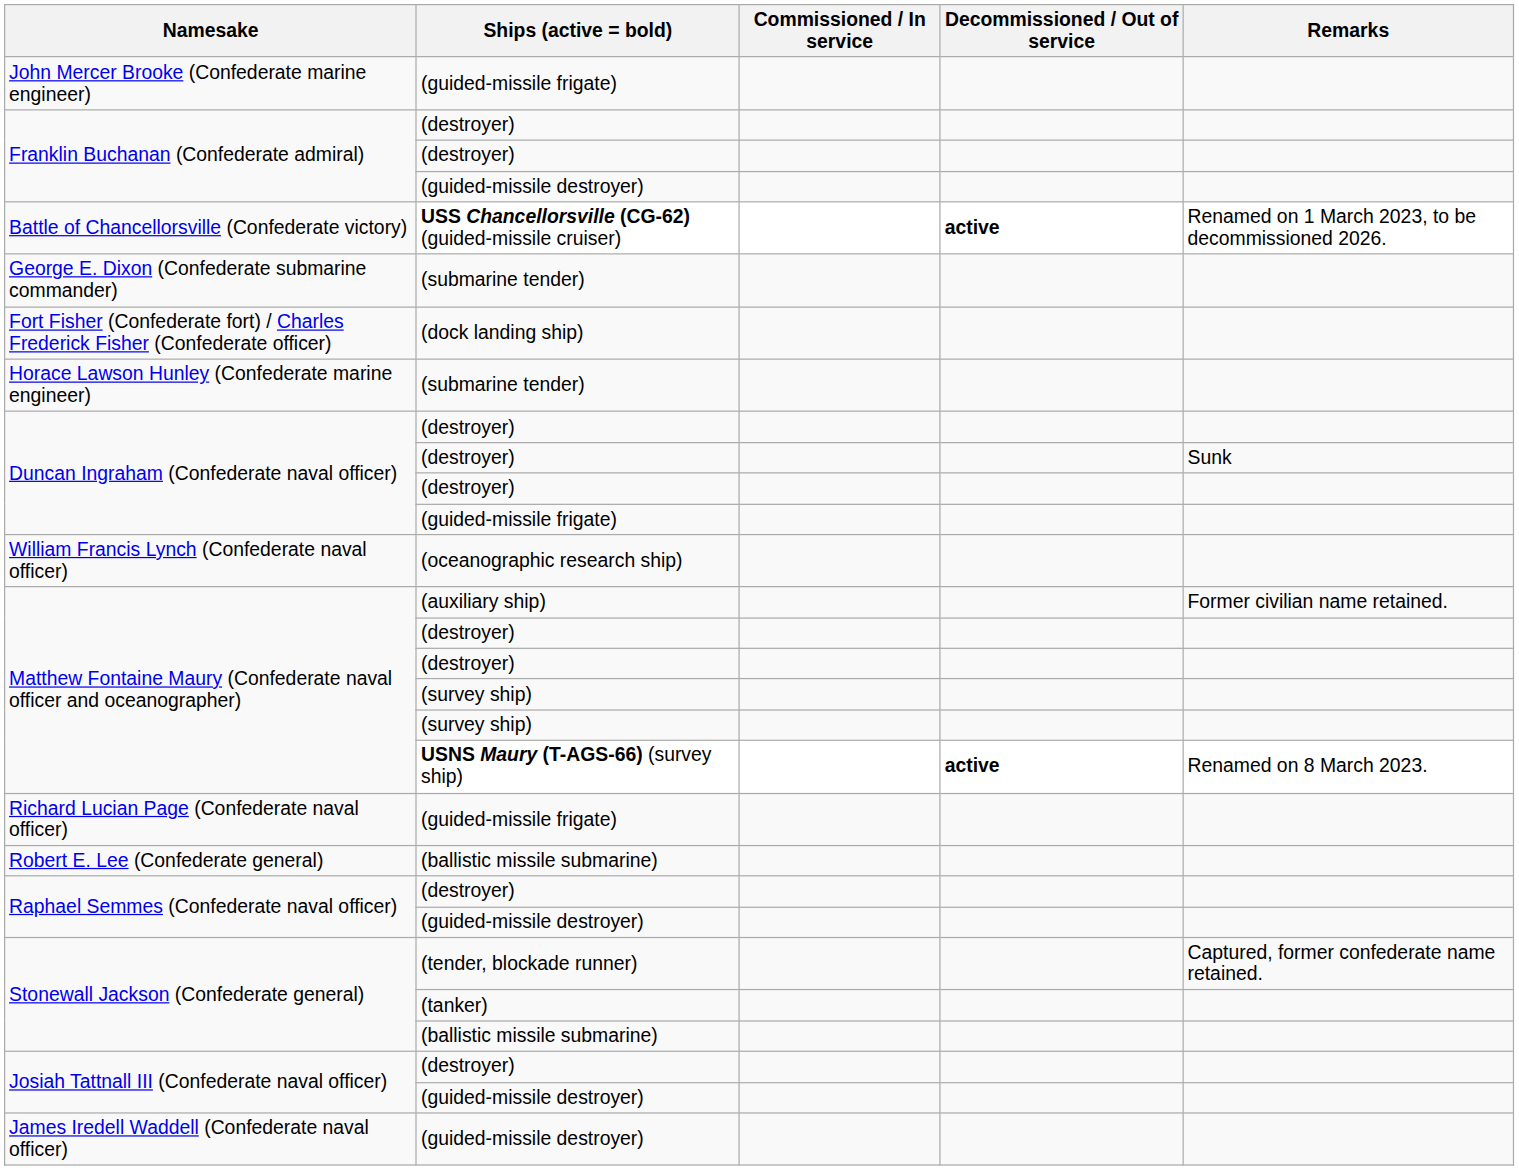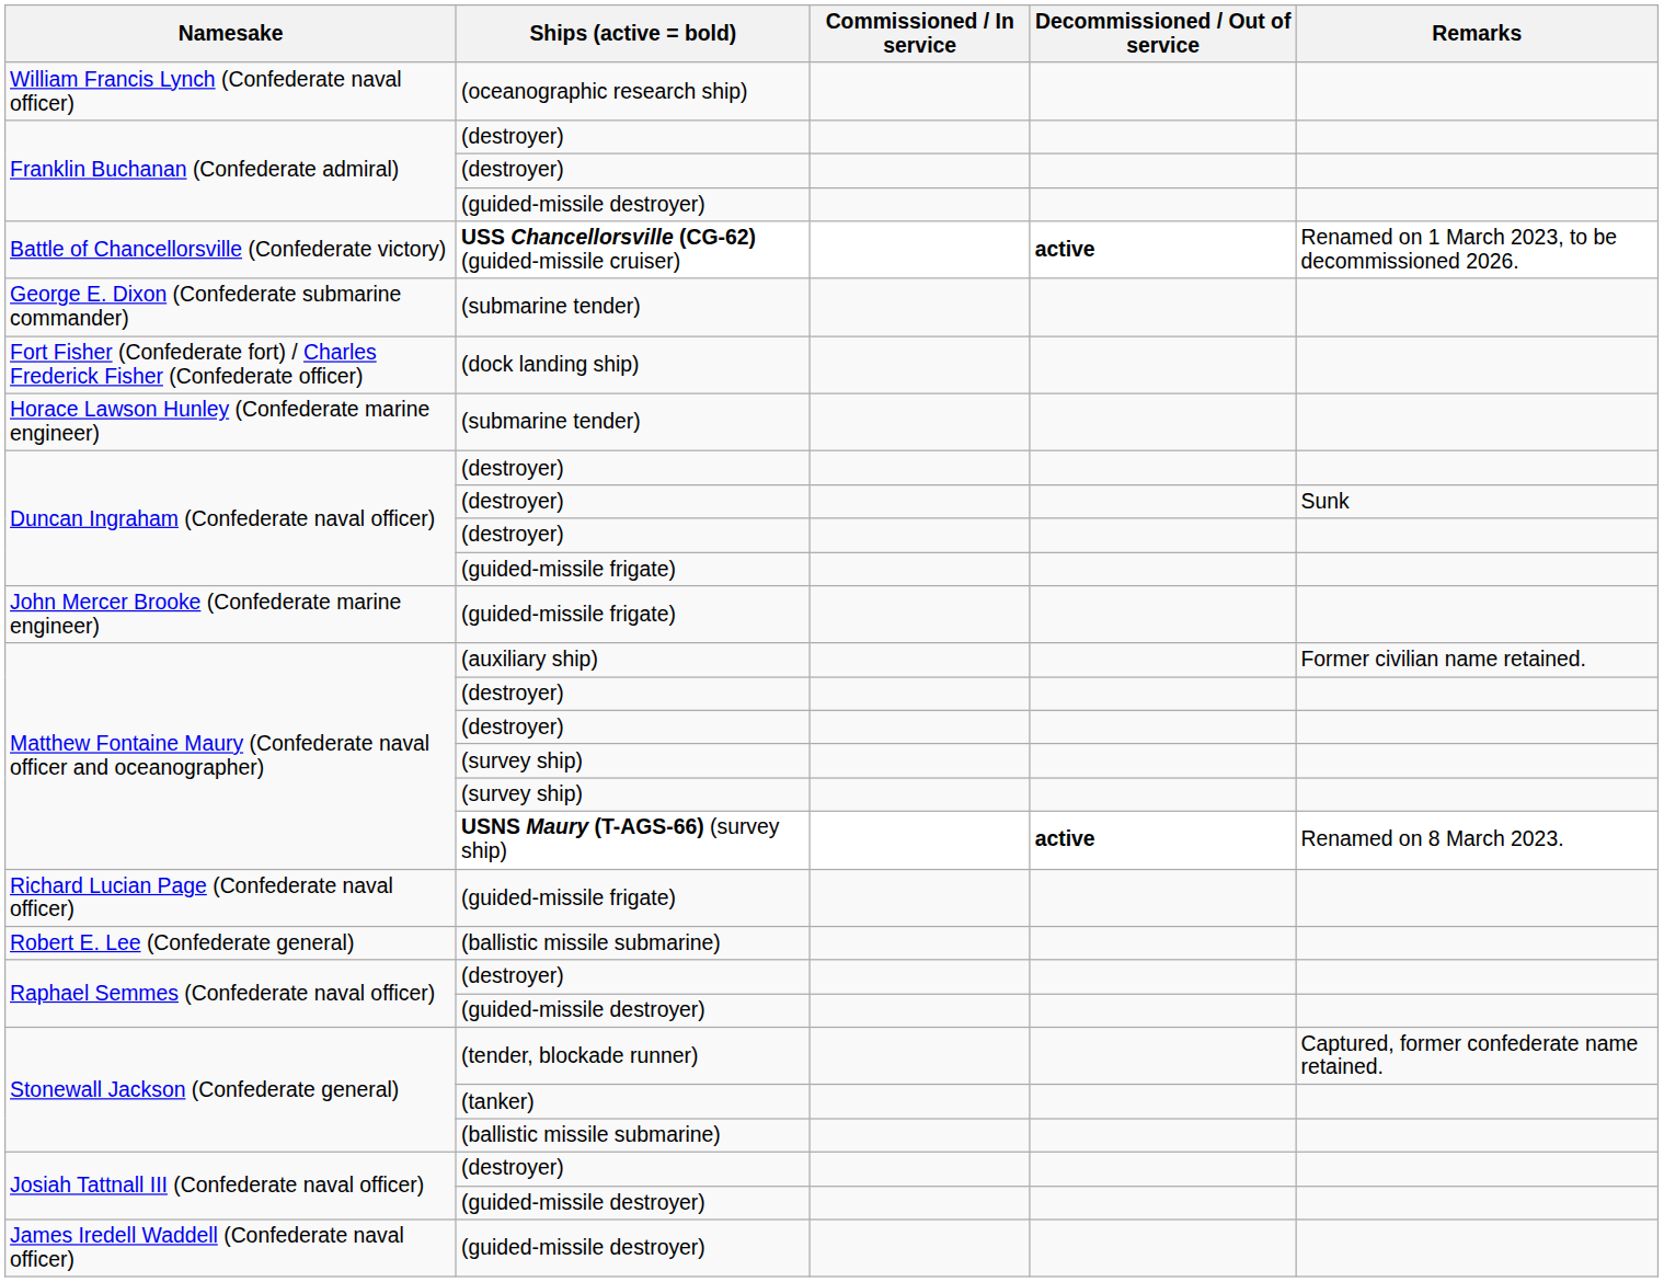 <table class="wikitable sortable" border="1">
 <tr>
 <th>Namesake</th>
 <th>Ships (active = bold)</th>
 <th>Commissioned / In service</th>
 <th>Decommissioned / Out of service</th>
 <th>Remarks</th>
 </tr>
 <tr>
-<td><a href='#'>John Mercer Brooke</a> (Confederate marine engineer)</td>
-<td> (guided-missile frigate)</td>
+<td><a href='#'>William Francis Lynch</a>  (Confederate naval officer)</td>
+<td> (oceanographic research ship)</td>
 <td></td>
 <td></td>
 <td></td>
 </tr>
 <tr>
 <td rowspan="3"><a href='#'>Franklin Buchanan</a>  (Confederate admiral)</td>
 <td> (destroyer)</td>
 <td></td>
 <td></td>
 <td></td>
 </tr>
 <tr>
 <td> (destroyer)</td>
 <td></td>
 <td></td>
 <td></td>
 </tr>
 <tr>
 <td> (guided-missile destroyer)</td>
 <td></td>
 <td></td>
 <td></td>
 </tr>
 <tr>
 <td><a href='#'>Battle of Chancellorsville</a> (Confederate victory)</td>
 <td style="background: white;"><strong>USS <em>Chancellorsville</em> (CG-62)</strong> (guided-missile cruiser)</td>
 <td style="background: white;"><strong></strong></td>
 <td style="background: white;"><strong>active</strong></td>
 <td style="background: white;">Renamed <strong></strong> on 1 March 2023, to be decommissioned 2026.</td>
 </tr>
 <tr>
 <td><a href='#'>George E. Dixon</a>  (Confederate submarine commander)</td>
 <td> (submarine tender)</td>
 <td></td>
 <td></td>
 <td></td>
 </tr>
 <tr>
 <td><a href='#'>Fort Fisher</a>  (Confederate fort) / <a href='#'>Charles Frederick Fisher</a> (Confederate officer)</td>
 <td> (dock landing ship)</td>
 <td></td>
 <td></td>
 <td></td>
 </tr>
 <tr>
 <td><a href='#'>Horace Lawson Hunley</a>  (Confederate marine engineer)</td>
 <td> (submarine tender)</td>
 <td></td>
 <td></td>
 <td></td>
 </tr>
 <tr>
 <td rowspan="4"><a href='#'>Duncan Ingraham</a>  (Confederate naval officer)</td>
 <td> (destroyer)</td>
 <td></td>
 <td></td>
 <td></td>
 </tr>
 <tr>
 <td> (destroyer)</td>
 <td></td>
 <td></td>
 <td>Sunk</td>
 </tr>
 <tr>
 <td> (destroyer)</td>
 <td></td>
 <td></td>
 <td></td>
 </tr>
 <tr>
 <td> (guided-missile frigate)</td>
 <td></td>
 <td></td>
 <td></td>
 </tr>
 <tr>
-<td><a href='#'>William Francis Lynch</a>  (Confederate naval officer)</td>
-<td> (oceanographic research ship)</td>
+<td><a href='#'>John Mercer Brooke</a> (Confederate marine engineer)</td>
+<td> (guided-missile frigate)</td>
 <td></td>
 <td></td>
 <td></td>
 </tr>
 <tr>
 <td rowspan="6"><a href='#'>Matthew Fontaine Maury</a>  (Confederate naval officer and oceanographer)</td>
 <td> (auxiliary ship)</td>
 <td></td>
 <td></td>
 <td>Former civilian name retained.</td>
 </tr>
 <tr>
 <td> (destroyer)</td>
 <td></td>
 <td></td>
 <td></td>
 </tr>
 <tr>
 <td> (destroyer)</td>
 <td></td>
 <td></td>
 <td></td>
 </tr>
 <tr>
 <td> (survey ship)</td>
 <td></td>
 <td></td>
 <td></td>
 </tr>
 <tr>
 <td> (survey ship)</td>
 <td></td>
 <td></td>
 <td></td>
 </tr>
 <tr>
 <td style="background: white;"><strong>USNS <em>Maury</em> (T-AGS-66)</strong> (survey ship)</td>
 <td style="background: white;"><strong></strong></td>
 <td style="background: white;"><strong>active</strong></td>
 <td style="background: white;">Renamed <strong></strong> on 8 March 2023.</td>
 </tr>
 <tr>
 <td><a href='#'>Richard Lucian Page</a>  (Confederate naval officer)</td>
 <td> (guided-missile frigate)</td>
 <td></td>
 <td></td>
 <td></td>
 </tr>
 <tr>
 <td><a href='#'>Robert E. Lee</a>  (Confederate general)</td>
 <td> (ballistic missile submarine)</td>
 <td></td>
 <td></td>
 <td></td>
 </tr>
 <tr>
 <td rowspan="2"><a href='#'>Raphael Semmes</a>  (Confederate  naval officer)</td>
 <td> (destroyer)</td>
 <td></td>
 <td></td>
 <td></td>
 </tr>
 <tr>
 <td> (guided-missile destroyer)</td>
 <td></td>
 <td></td>
 <td></td>
 </tr>
 <tr>
 <td rowspan="3"><a href='#'>Stonewall Jackson</a>  (Confederate general)</td>
 <td> (tender, blockade runner)</td>
 <td></td>
 <td></td>
 <td>Captured, former confederate name retained.</td>
 </tr>
 <tr>
 <td> (tanker)</td>
 <td></td>
 <td></td>
 <td></td>
 </tr>
 <tr>
 <td> (ballistic missile submarine)</td>
 <td></td>
 <td></td>
 <td></td>
 </tr>
 <tr>
 <td rowspan="2"><a href='#'>Josiah Tattnall III</a>  (Confederate naval officer)</td>
 <td> (destroyer)</td>
 <td></td>
 <td></td>
 <td></td>
 </tr>
 <tr>
 <td> (guided-missile destroyer)</td>
 <td></td>
 <td></td>
 <td></td>
 </tr>
 <tr>
 <td><a href='#'>James Iredell Waddell</a>  (Confederate naval officer)</td>
 <td> (guided-missile destroyer)</td>
 <td></td>
 <td></td>
 <td></td>
 </tr>
 </table>
